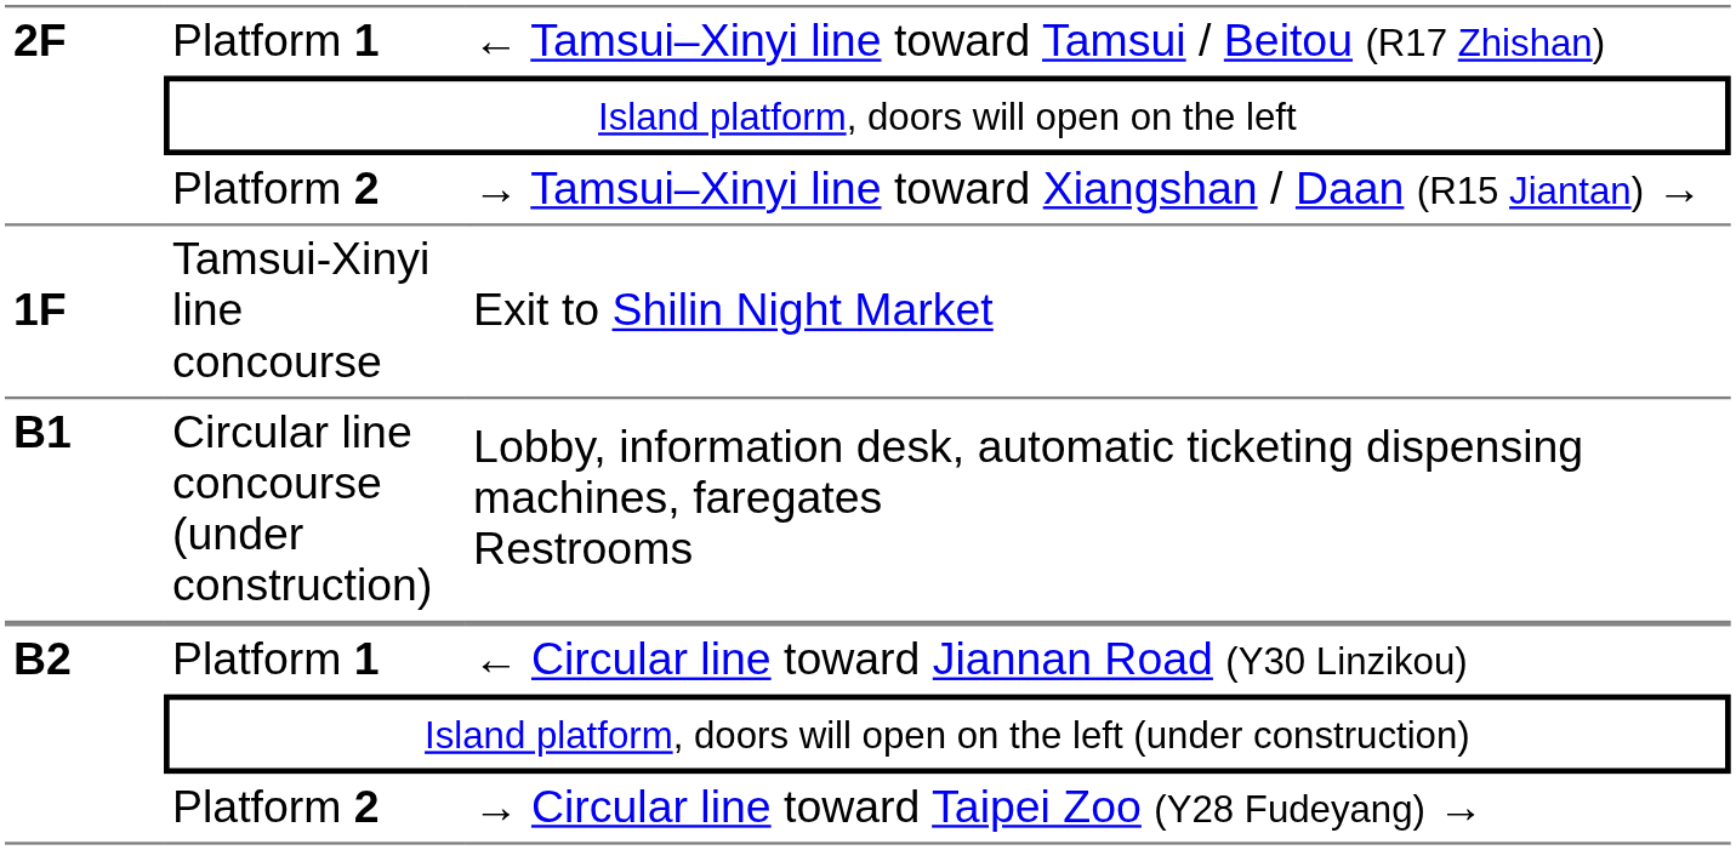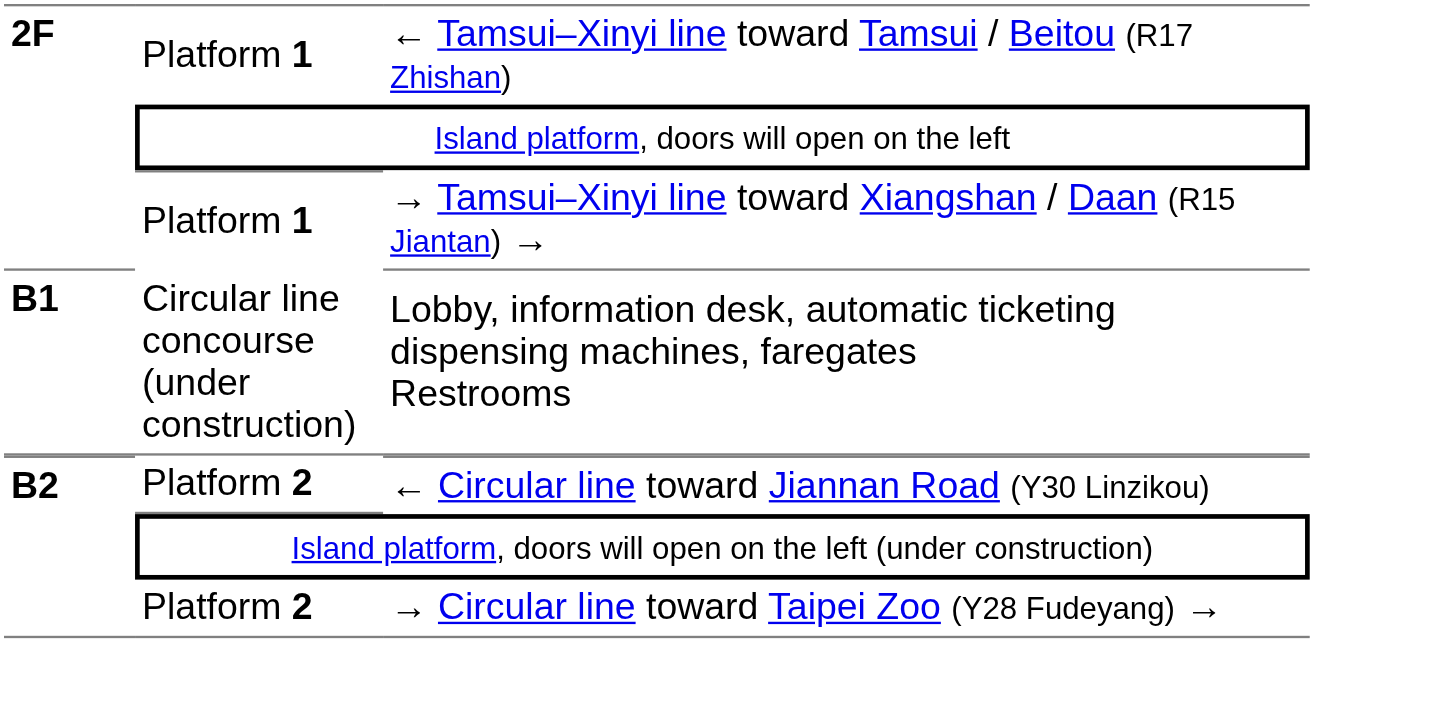 <table table border=0 cellspacing=0 cellpadding=3>
 <tr>
 <td style="border-top:solid 1px gray;border-bottom:solid 1px gray;" width=50 rowspan=3 valign=top><strong>2F</strong></td>
 <td style="border-top:solid 1px gray;" width=100>Platform <span><strong>1</strong></span></td>
 <td style="border-top:solid 1px gray;" width=390>←  <a href='#'>Tamsui–Xinyi line</a> toward <a href='#'>Tamsui</a> / <a href='#'>Beitou</a> <small> (R17 <a href='#'>Zhishan</a>)</small></td>
 </tr>
 <tr>
 <td style="border-top:solid 2px black;border-right:solid 2px black;border-left:solid 2px black;border-bottom:solid 2px black;text-align:center;" colspan=2><small><a href='#'>Island platform</a>, doors will open on the left</small></td>
 </tr>
 <tr>
-<td style="border-bottom:solid 1px gray;">Platform <span><strong>2</strong></span></td>
+<td style="border-top:solid 1px gray;" width=100>Platform <span><strong>1</strong></span></td>
 <td style="border-bottom:solid 1px gray;"><span>→</span>  <a href='#'>Tamsui–Xinyi line</a> toward <a href='#'>Xiangshan</a> / <a href='#'>Daan</a> <small>(R15 <a href='#'>Jiantan</a>)</small> →</td>
-</tr>
-<tr>
-<td style="border-bottom:solid 1px gray;" width=50><strong>1F</strong></td>
-<td style="border-bottom:solid 1px gray;" width=100>Tamsui-Xinyi line concourse</td>
-<td style="border-bottom:solid 1px gray;" width=440>Exit to <a href='#'>Shilin Night Market</a></td>
 </tr>
 <tr>
 <td style="border-bottom:solid 1px gray;" rowspan=2 valign=top width=50><strong>B1</strong></td>
 <td style="border-bottom:solid 1px gray;" rowspan=2 valign=top width=100>Circular line concourse (under construction)</td>
 <td width=390>Lobby, information desk, automatic ticketing dispensing machines, faregates<br>Restrooms</td>
 </tr>
 <tr>
 <td style="border-bottom:solid 1px gray;"></td>
 </tr>
 <tr>
 <td style="border-top:solid 1px gray;border-bottom:solid 1px gray;" width=50 rowspan=3 valign=top><strong>B2</strong></td>
-<td style="border-top:solid 1px gray;" width=100>Platform <span><strong>1</strong></span></td>
+<td style="border-bottom:solid 1px gray;">Platform <span><strong>2</strong></span></td>
 <td style="border-top:solid 1px gray;" width=390>←  <a href='#'>Circular line</a> toward <a href='#'>Jiannan Road</a> <small>(Y30 Linzikou)</small></td>
 </tr>
 <tr>
 <td style="border-top:solid 2px black;border-right:solid 2px black;border-left:solid 2px black;border-bottom:solid 2px black;text-align:center;" colspan=2><small><a href='#'>Island platform</a>, doors will open on the left (under construction)</small></td>
 </tr>
 <tr>
 <td style="border-bottom:solid 1px gray;">Platform <span><strong>2</strong></span></td>
 <td style="border-bottom:solid 1px gray;"><span>→</span>  <a href='#'>Circular line</a> toward <a href='#'>Taipei Zoo</a> <small>(Y28 Fudeyang)</small> →</td>
 </tr>
 </table>
